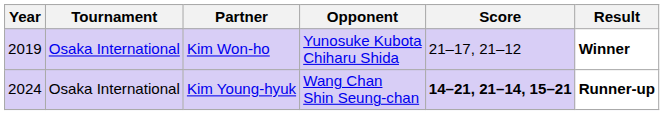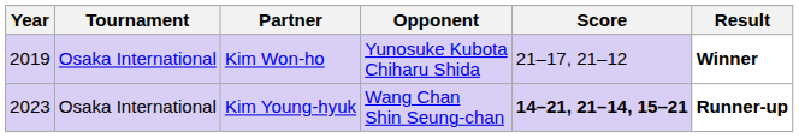 <table class="sortable wikitable" style="font-size: 90%;">
 <tr>
 <th>Year</th>
 <th>Tournament</th>
 <th>Partner</th>
 <th>Opponent</th>
 <th>Score</th>
 <th>Result</th>
 </tr>
 <tr style="background:#D8CEF6">
 <td align="center">2019</td>
 <td align="left"><a href='#'>Osaka International</a></td>
 <td align="left"> <a href='#'>Kim Won-ho</a></td>
 <td align="left"> <a href='#'>Yunosuke Kubota</a><br> <a href='#'>Chiharu Shida</a></td>
 <td align="left">21–17, 21–12</td>
 <td style="text-align:left; background:white"> <strong>Winner</strong></td>
 </tr>
 <tr style="background:#D8CEF6">
-<td align="center">2024</td>
+<td align="center">2023</td>
 <td align="left">Osaka International</td>
 <td align="left"> <a href='#'>Kim Young-hyuk</a></td>
 <td align="left"> <a href='#'>Wang Chan</a><br> <a href='#'>Shin Seung-chan</a></td>
 <td align="left"><strong>14–21, 21–14, 15–21</strong></td>
 <td style="text-align:left; background:white"> <strong>Runner-up</strong></td>
 </tr>
 </table>
